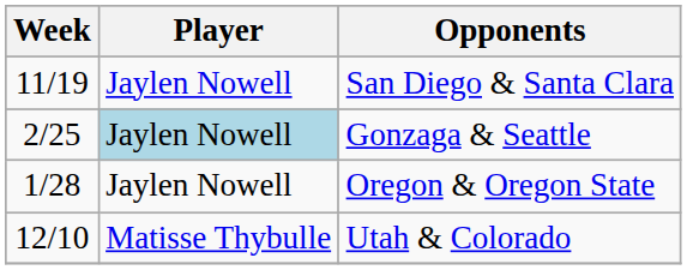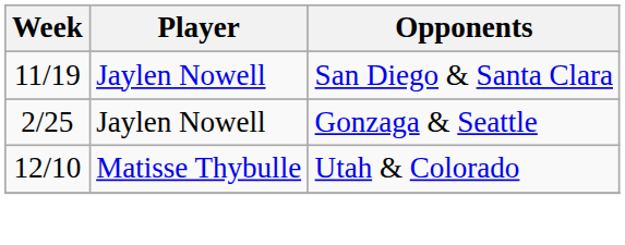 <table class=wikitable>
 <tr>
 <th>Week</th>
 <th>Player</th>
 <th>Opponents</th>
 </tr>
 <tr>
 <td align=center>11/19</td>
 <td><a href='#'>Jaylen Nowell</a></td>
 <td><a href='#'>San Diego</a> & <a href='#'>Santa Clara</a></td>
 </tr>
 <tr>
 <td align=center>2/25</td>
-<td style="background: lightblue;">Jaylen Nowell</td>
+<td>Jaylen Nowell</td>
 <td><a href='#'>Gonzaga</a> & <a href='#'>Seattle</a></td>
-</tr>
-<tr>
-<td align=center>1/28</td>
-<td>Jaylen Nowell</td>
-<td><a href='#'>Oregon</a> & <a href='#'>Oregon State</a></td>
 </tr>
 <tr>
 <td align=center>12/10</td>
 <td><a href='#'>Matisse Thybulle</a></td>
 <td><a href='#'>Utah</a> & <a href='#'>Colorado</a></td>
 </tr>
 <tr>
 </tr>
 </table>
